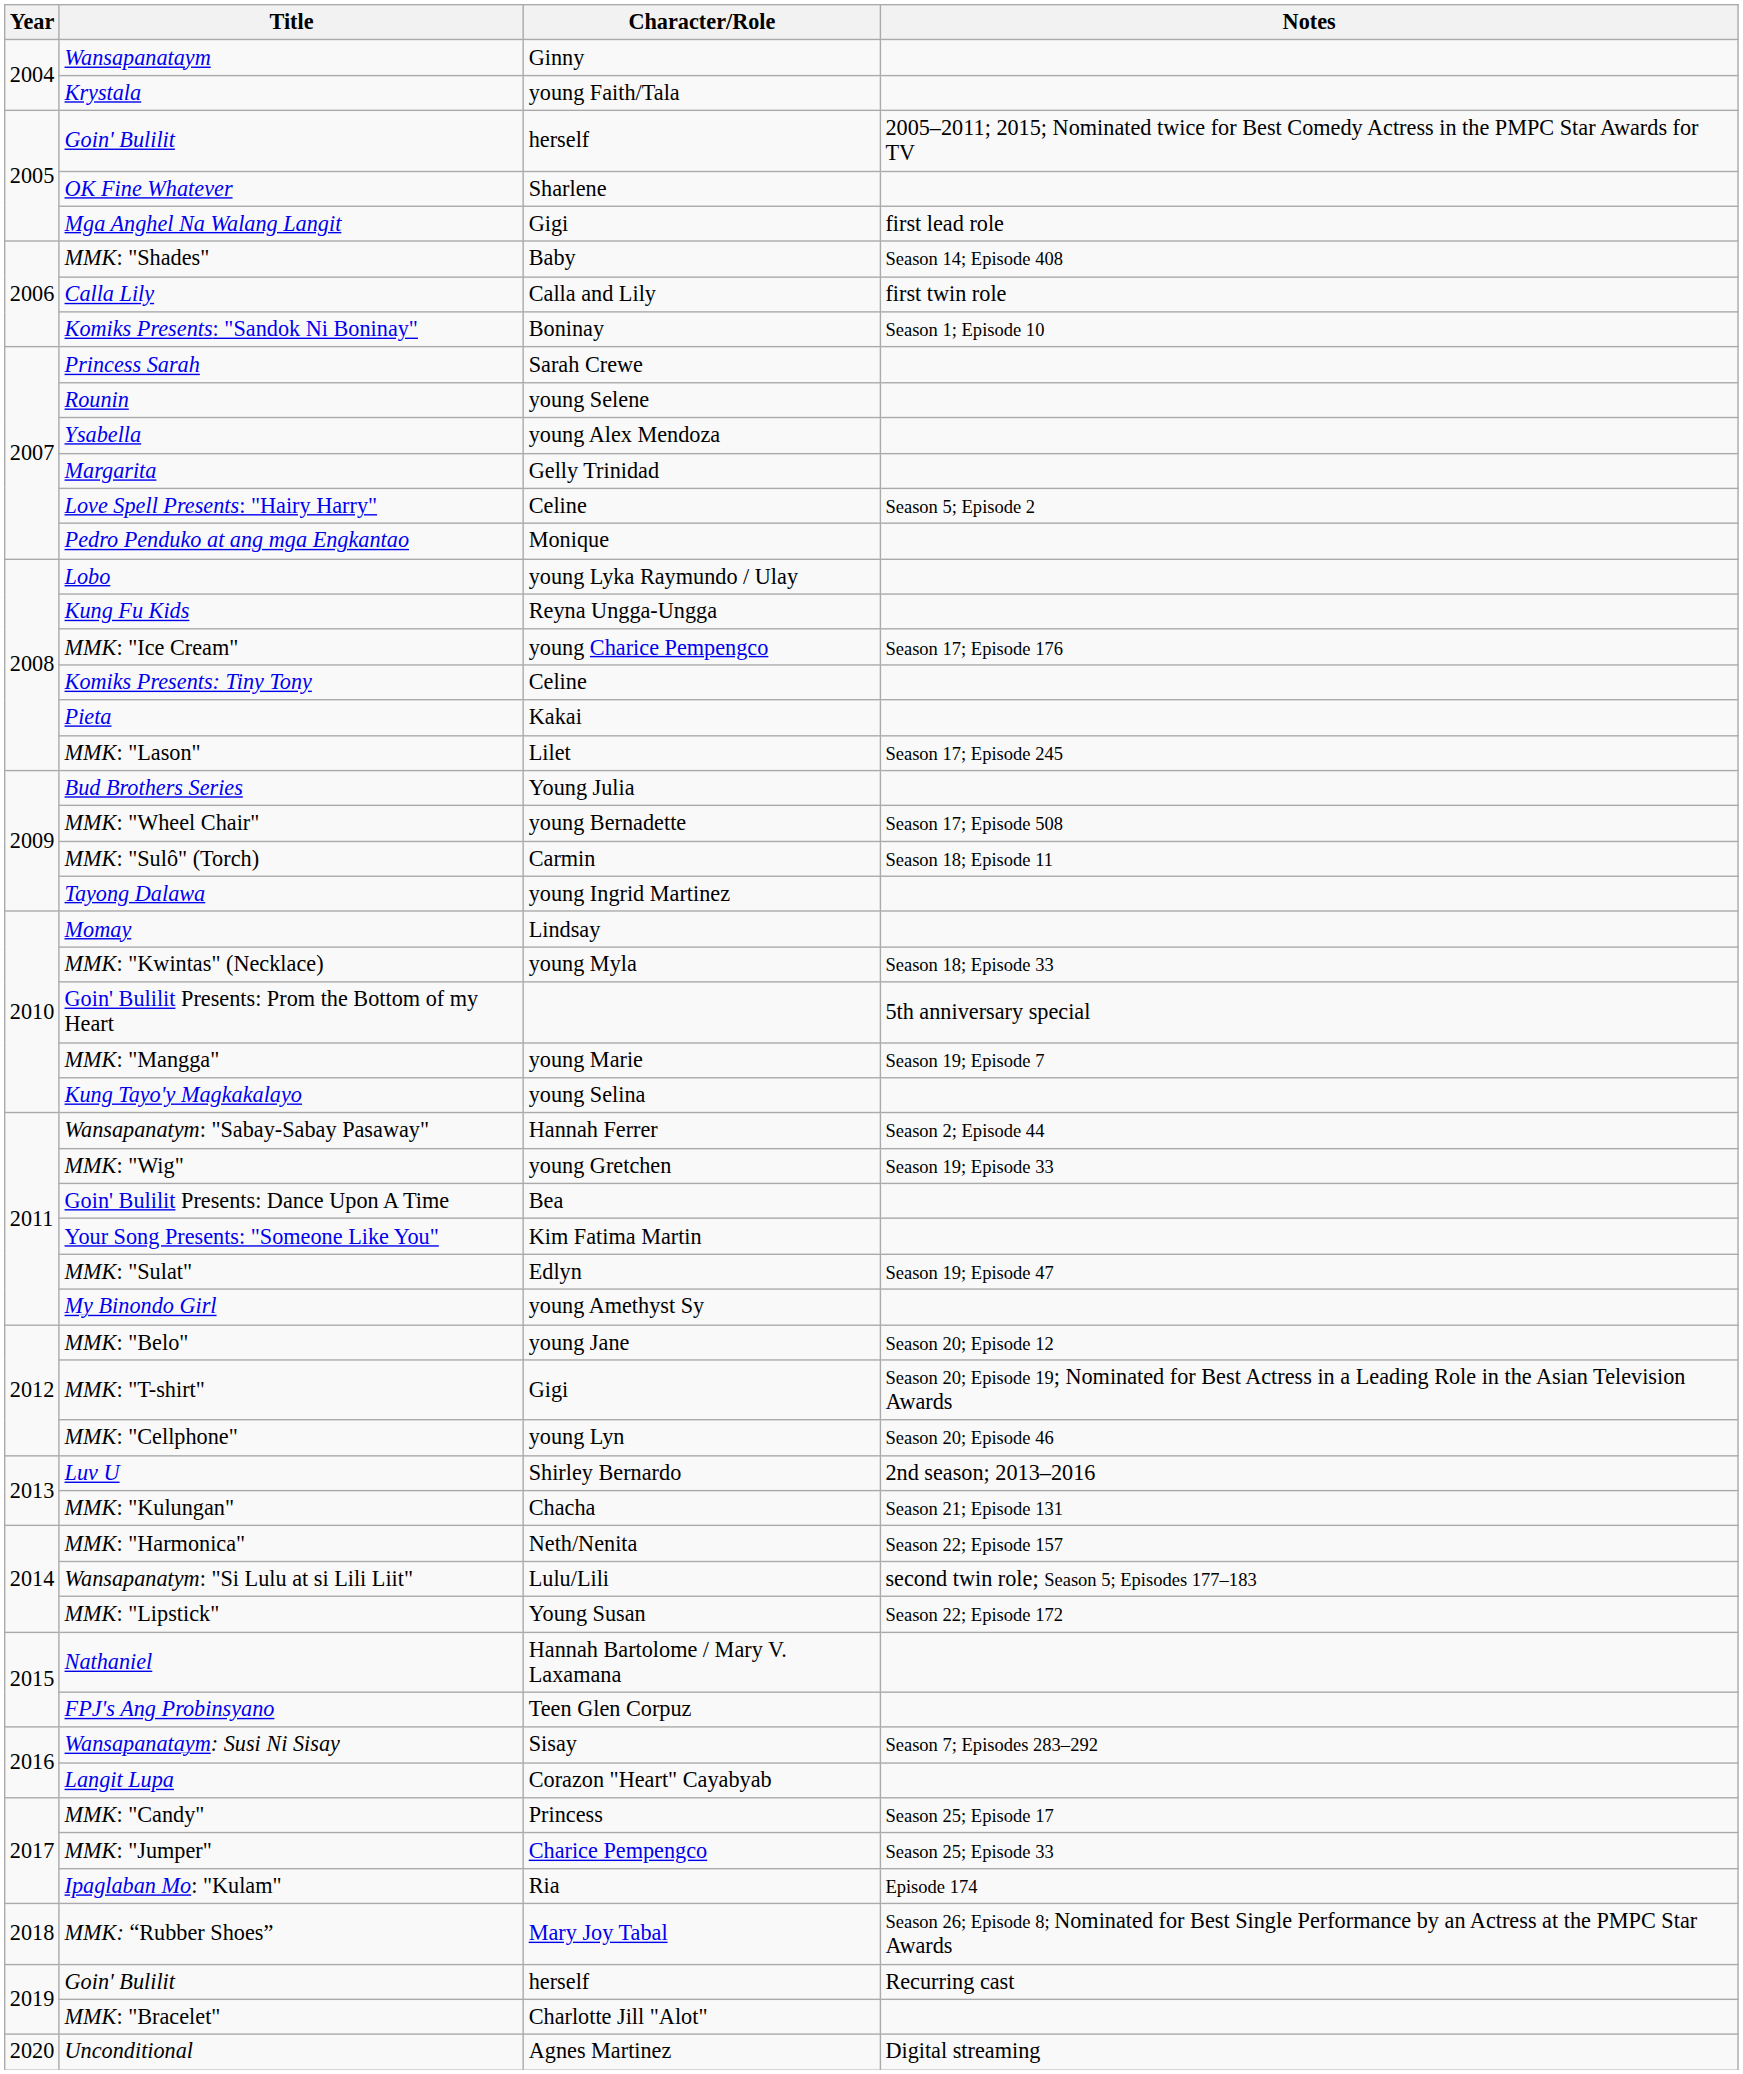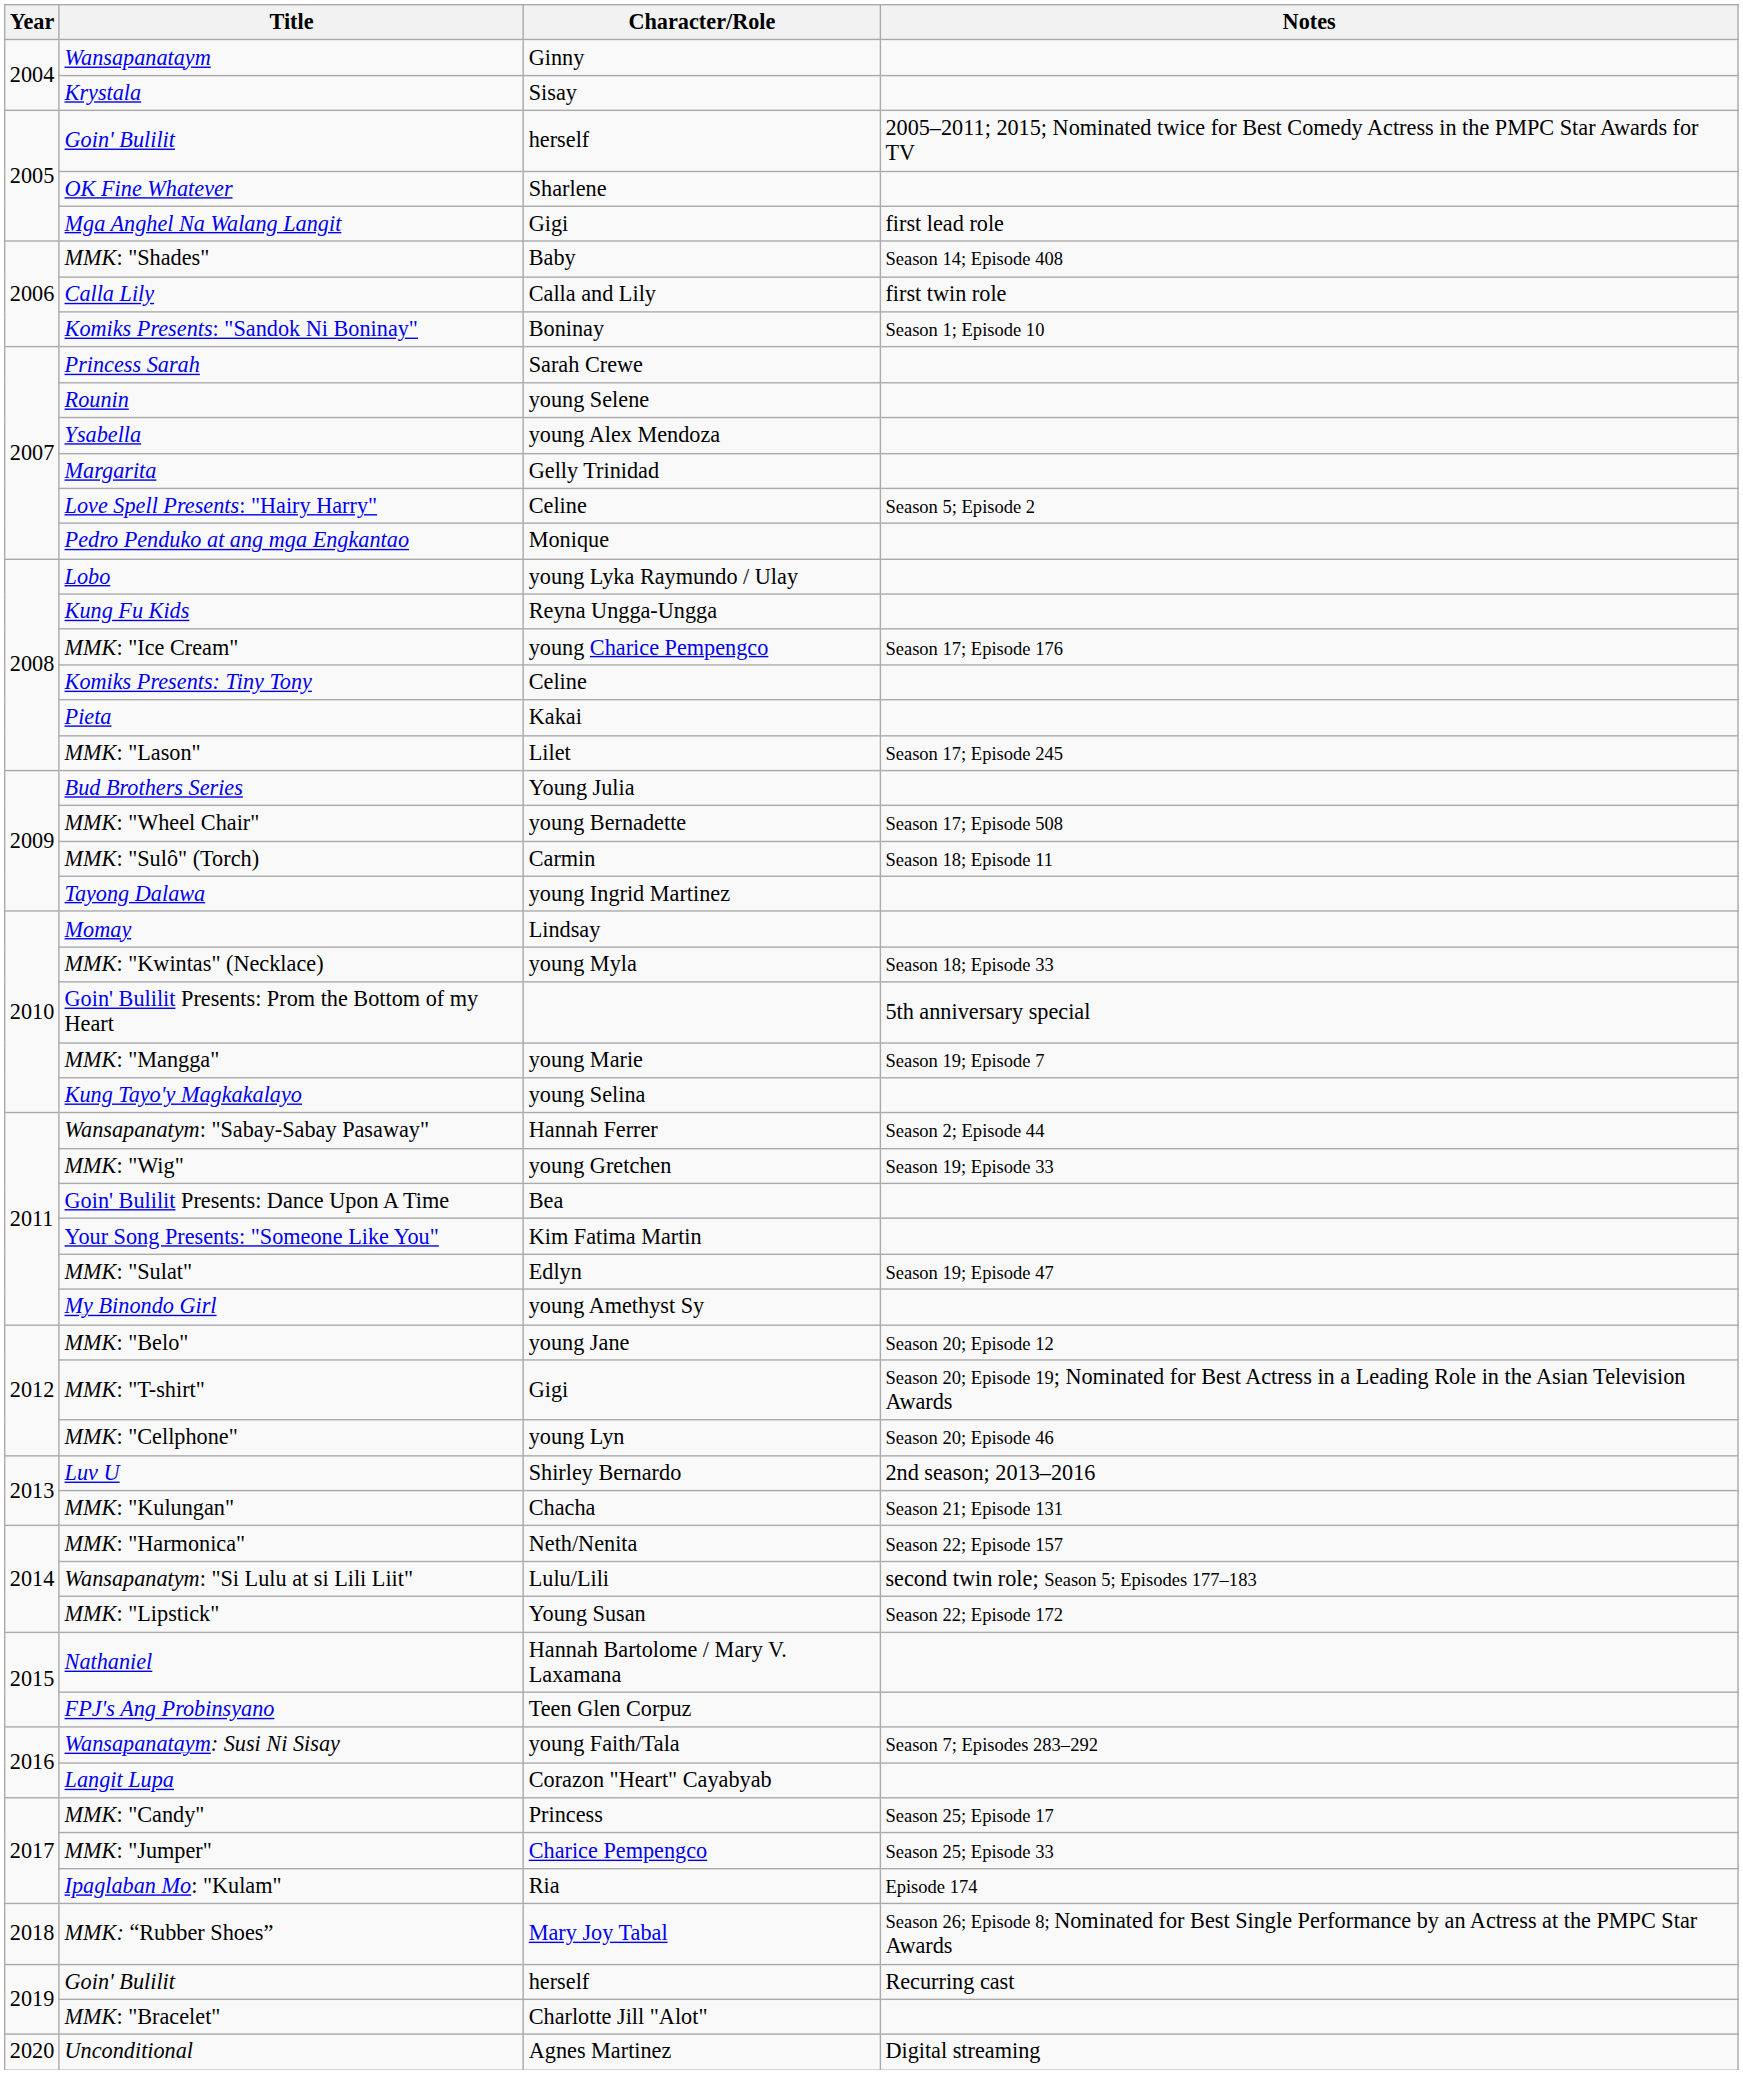 <table class="wikitable sortable">
 <tr>
 <th>Year</th>
 <th>Title</th>
 <th>Character/Role</th>
 <th>Notes</th>
 </tr>
 <tr>
 <td rowspan=2>2004</td>
 <td><em><a href='#'>Wansapanataym</a></em></td>
 <td>Ginny</td>
 <td></td>
 </tr>
 <tr>
 <td><em><a href='#'>Krystala</a> </em></td>
-<td>young Faith/Tala</td>
+<td>Sisay</td>
 <td></td>
 </tr>
 <tr>
 <td rowspan=3>2005</td>
 <td><em><a href='#'>Goin' Bulilit</a></em></td>
 <td>herself</td>
 <td>2005–2011; 2015; Nominated twice for Best Comedy Actress in the PMPC Star Awards for TV</td>
 </tr>
 <tr>
 <td><em><a href='#'>OK Fine Whatever</a></em></td>
 <td>Sharlene</td>
 <td></td>
 </tr>
 <tr>
 <td><em><a href='#'>Mga Anghel Na Walang Langit</a> </em></td>
 <td>Gigi</td>
 <td>first lead role</td>
 </tr>
 <tr>
 <td rowspan=3>2006</td>
 <td><em>MMK</em>: "Shades"</td>
 <td>Baby</td>
 <td><small>Season 14; Episode 408</small></td>
 </tr>
 <tr>
 <td><em><a href='#'>Calla Lily</a> </em></td>
 <td>Calla and Lily</td>
 <td>first twin role</td>
 </tr>
 <tr>
 <td><a href='#'><em>Komiks Presents</em>: "Sandok Ni Boninay"</a></td>
 <td>Boninay</td>
 <td><small>Season 1; Episode 10</small></td>
 </tr>
 <tr>
 <td rowspan=6>2007</td>
 <td><em><a href='#'>Princess Sarah</a></em></td>
 <td>Sarah Crewe</td>
 <td></td>
 </tr>
 <tr>
 <td><em><a href='#'>Rounin</a></em></td>
 <td>young Selene</td>
 <td></td>
 </tr>
 <tr>
 <td><em><a href='#'>Ysabella</a> </em></td>
 <td>young Alex Mendoza</td>
 <td></td>
 </tr>
 <tr>
 <td><em><a href='#'>Margarita</a> </em></td>
 <td>Gelly Trinidad</td>
 <td></td>
 </tr>
 <tr>
 <td><a href='#'><em>Love Spell Presents</em>: "Hairy Harry"</a></td>
 <td>Celine</td>
 <td><small>Season 5; Episode 2</small></td>
 </tr>
 <tr>
 <td><em><a href='#'>Pedro Penduko at ang mga Engkantao</a></em></td>
 <td>Monique</td>
 <td></td>
 </tr>
 <tr>
 <td rowspan=6>2008</td>
 <td><em><a href='#'>Lobo</a></em></td>
 <td>young Lyka Raymundo / Ulay</td>
 <td></td>
 </tr>
 <tr>
 <td><em><a href='#'>Kung Fu Kids</a></em></td>
 <td>Reyna Ungga-Ungga</td>
 <td></td>
 </tr>
 <tr>
 <td><em>MMK</em>: "Ice Cream"</td>
 <td>young <a href='#'>Charice Pempengco</a></td>
 <td><small>Season 17; Episode 176</small></td>
 </tr>
 <tr>
 <td><em><a href='#'>Komiks Presents: Tiny Tony</a></em></td>
 <td>Celine</td>
 <td></td>
 </tr>
 <tr>
 <td><em><a href='#'>Pieta</a></em></td>
 <td>Kakai</td>
 <td></td>
 </tr>
 <tr>
 <td><em>MMK</em>: "Lason"</td>
 <td>Lilet</td>
 <td><small>Season 17; Episode 245</small></td>
 </tr>
 <tr>
 <td rowspan=4>2009</td>
 <td><em><a href='#'>Bud Brothers Series</a></em></td>
 <td>Young Julia</td>
 <td></td>
 </tr>
 <tr>
 <td><em>MMK</em>: "Wheel Chair"</td>
 <td>young Bernadette</td>
 <td><small>Season 17; Episode 508</small></td>
 </tr>
 <tr>
 <td><em>MMK</em>: "Sulô" (Torch)</td>
 <td>Carmin</td>
 <td><small>Season 18; Episode 11</small></td>
 </tr>
 <tr>
 <td><em><a href='#'>Tayong Dalawa</a></em></td>
 <td>young Ingrid Martinez</td>
 <td></td>
 </tr>
 <tr>
 <td rowspan=5>2010</td>
 <td><em><a href='#'>Momay</a></em></td>
 <td>Lindsay</td>
 <td></td>
 </tr>
 <tr>
 <td><em>MMK</em>: "Kwintas" (Necklace)</td>
 <td>young Myla</td>
 <td><small>Season 18; Episode 33</small></td>
 </tr>
 <tr>
 <td><a href='#'>Goin' Bulilit</a> Presents: Prom the Bottom of my Heart</td>
 <td></td>
 <td>5th anniversary special</td>
 </tr>
 <tr>
 <td><em>MMK</em>: "Mangga"</td>
 <td>young Marie</td>
 <td><small>Season 19; Episode 7</small></td>
 </tr>
 <tr>
 <td><em><a href='#'>Kung Tayo'y Magkakalayo</a></em></td>
 <td>young Selina</td>
 <td></td>
 </tr>
 <tr>
 <td rowspan=6>2011</td>
 <td><em>Wansapanatym</em>: "Sabay-Sabay Pasaway"</td>
 <td>Hannah Ferrer</td>
 <td><small>Season 2; Episode 44</small></td>
 </tr>
 <tr>
 <td><em>MMK</em>: "Wig"</td>
 <td>young Gretchen</td>
 <td><small>Season 19; Episode 33</small></td>
 </tr>
 <tr>
 <td><a href='#'>Goin' Bulilit</a> Presents: Dance Upon A Time</td>
 <td>Bea</td>
 <td></td>
 </tr>
 <tr>
 <td><a href='#'>Your Song Presents: "Someone Like You"</a></td>
 <td>Kim Fatima Martin</td>
 <td></td>
 </tr>
 <tr>
 <td><em>MMK</em>: "Sulat"</td>
 <td>Edlyn</td>
 <td><small>Season 19; Episode 47</small></td>
 </tr>
 <tr>
 <td><em><a href='#'>My Binondo Girl</a></em></td>
 <td>young Amethyst Sy</td>
 <td></td>
 </tr>
 <tr>
 <td rowspan=3>2012</td>
 <td><em>MMK</em>: "Belo"</td>
 <td>young Jane</td>
 <td><small>Season 20; Episode 12</small></td>
 </tr>
 <tr>
 <td><em>MMK</em>: "T-shirt"</td>
 <td>Gigi</td>
 <td><small>Season 20; Episode 19</small>; Nominated for Best Actress in a Leading Role in the Asian Television Awards</td>
 </tr>
 <tr>
 <td><em>MMK</em>: "Cellphone"</td>
 <td>young Lyn</td>
 <td><small>Season 20; Episode 46</small></td>
 </tr>
 <tr>
 <td rowspan=2>2013</td>
 <td><em><a href='#'>Luv U</a></em></td>
 <td>Shirley Bernardo</td>
 <td>2nd season; 2013–2016</td>
 </tr>
 <tr>
 <td><em>MMK</em>: "Kulungan"</td>
 <td>Chacha</td>
 <td><small>Season 21; Episode 131</small></td>
 </tr>
 <tr>
 <td rowspan=3>2014</td>
 <td><em>MMK</em>: "Harmonica"</td>
 <td>Neth/Nenita</td>
 <td><small>Season 22; Episode 157</small></td>
 </tr>
 <tr>
 <td><em>Wansapanatym</em>: "Si Lulu at si Lili Liit"</td>
 <td>Lulu/Lili</td>
 <td>second twin role; <small>Season 5; Episodes 177–183</small></td>
 </tr>
 <tr>
 <td><em>MMK</em>: "Lipstick"</td>
 <td>Young Susan</td>
 <td><small>Season 22; Episode 172</small></td>
 </tr>
 <tr>
 <td rowspan=2>2015</td>
 <td><em><a href='#'>Nathaniel</a></em></td>
 <td>Hannah Bartolome / Mary V. Laxamana</td>
 <td></td>
 </tr>
 <tr>
 <td><em><a href='#'>FPJ's Ang Probinsyano</a></em></td>
 <td>Teen Glen Corpuz</td>
 <td></td>
 </tr>
 <tr>
 <td rowspan=2>2016</td>
 <td><em> <a href='#'>Wansapanataym</a>: Susi Ni Sisay</em></td>
-<td>Sisay</td>
+<td>young Faith/Tala</td>
 <td><small>Season 7; Episodes 283–292</small></td>
 </tr>
 <tr>
 <td><em><a href='#'>Langit Lupa</a></em></td>
 <td>Corazon "Heart" Cayabyab</td>
 <td></td>
 </tr>
 <tr>
 <td rowspan=3>2017</td>
 <td><em>MMK</em>: "Candy"</td>
 <td>Princess</td>
 <td><small>Season 25; Episode 17</small></td>
 </tr>
 <tr>
 <td><em>MMK</em>: "Jumper"</td>
 <td><a href='#'>Charice Pempengco</a></td>
 <td><small>Season 25; Episode 33</small></td>
 </tr>
 <tr>
 <td><em><a href='#'>Ipaglaban Mo</a></em>: "Kulam"</td>
 <td>Ria</td>
 <td><small>Episode 174</small></td>
 </tr>
 <tr>
 <td>2018</td>
 <td><em>MMK:</em> “Rubber Shoes”</td>
 <td><a href='#'>Mary Joy Tabal</a></td>
 <td><small>Season 26; Episode 8; </small>Nominated for Best Single Performance by an Actress at the PMPC Star Awards</td>
 </tr>
 <tr>
 <td rowspan=2>2019</td>
 <td><em>Goin' Bulilit</em></td>
 <td>herself</td>
 <td>Recurring cast</td>
 </tr>
 <tr>
 <td><em>MMK</em>: "Bracelet"</td>
 <td>Charlotte Jill "Alot"</td>
 <td></td>
 </tr>
 <tr>
 <td>2020</td>
 <td><em>Unconditional</em></td>
 <td>Agnes Martinez</td>
 <td>Digital streaming</td>
 </tr>
 </table>
